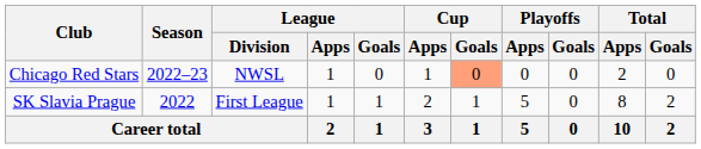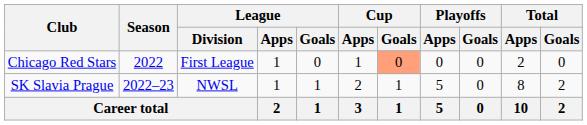 <table class="wikitable" style="text-align: center;">
 <tr>
 <th rowspan="2">Club</th>
 <th rowspan="2">Season</th>
 <th colspan="3">League</th>
 <th colspan="2">Cup</th>
 <th colspan="2">Playoffs</th>
 <th colspan="2">Total</th>
 </tr>
 <tr>
 <th>Division</th>
 <th>Apps</th>
 <th>Goals</th>
 <th>Apps</th>
 <th>Goals</th>
 <th>Apps</th>
 <th>Goals</th>
 <th>Apps</th>
 <th>Goals</th>
 </tr>
 <tr>
 <td><a href='#'>Chicago Red Stars</a></td>
-<td><a href='#'>2022–23</a></td>
-<td><a href='#'>NWSL</a></td>
+<td><a href='#'>2022</a></td>
+<td><a href='#'>First League</a></td>
 <td>1</td>
 <td>0</td>
 <td>1</td>
 <td style="background: lightsalmon;">0</td>
 <td>0</td>
 <td>0</td>
 <td>2</td>
 <td>0</td>
 </tr>
 <tr>
 <td><a href='#'>SK Slavia Prague</a></td>
-<td><a href='#'>2022</a></td>
-<td><a href='#'>First League</a></td>
+<td><a href='#'>2022–23</a></td>
+<td><a href='#'>NWSL</a></td>
 <td>1</td>
 <td>1</td>
 <td>2</td>
 <td>1</td>
 <td>5</td>
 <td>0</td>
 <td>8</td>
 <td>2</td>
 </tr>
 <tr>
 <th colspan="3">Career total</th>
 <th>2</th>
 <th>1</th>
 <th>3</th>
 <th>1</th>
 <th>5</th>
 <th>0</th>
 <th>10</th>
 <th>2</th>
 </tr>
 </table>
